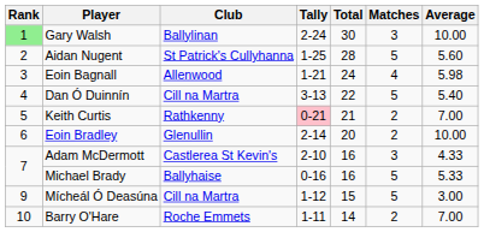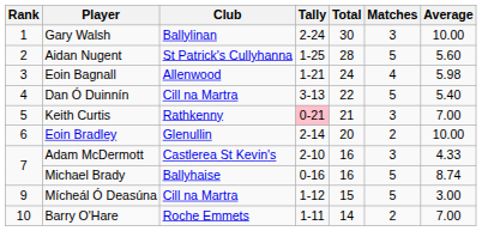 <table class="wikitable">
 <tr>
 <th>Rank</th>
 <th>Player</th>
 <th>Club</th>
 <th>Tally</th>
 <th>Total</th>
 <th>Matches</th>
 <th>Average</th>
 </tr>
 <tr>
-<td rowspan="1" style="background: lightgreen; text-align:center;">1</td>
+<td rowspan="1" style="text-align:center;">1</td>
 <td>Gary Walsh</td>
 <td><a href='#'>Ballylinan</a></td>
 <td align=center>2-24</td>
 <td align=center>30</td>
 <td align=center>3</td>
 <td align=center>10.00</td>
 </tr>
 <tr>
 <td rowspan="1" style="text-align:center;">2</td>
 <td>Aidan Nugent</td>
 <td><a href='#'>St Patrick's Cullyhanna</a></td>
 <td align=center>1-25</td>
 <td align=center>28</td>
 <td align=center>5</td>
 <td align=center>5.60</td>
 </tr>
 <tr>
 <td rowspan="1" style="text-align:center;">3</td>
 <td>Eoin Bagnall</td>
 <td><a href='#'>Allenwood</a></td>
 <td align=center>1-21</td>
 <td align=center>24</td>
 <td align=center>4</td>
 <td align=center>5.98</td>
 </tr>
 <tr>
 <td rowspan="1" style="text-align:center;">4</td>
 <td>Dan Ó Duinnín</td>
 <td><a href='#'>Cill na Martra</a></td>
 <td align=center>3-13</td>
 <td align=center>22</td>
 <td align=center>5</td>
 <td align=center>5.40</td>
 </tr>
 <tr>
 <td rowspan="1" style="text-align:center;">5</td>
 <td>Keith Curtis</td>
 <td><a href='#'>Rathkenny</a></td>
 <td align=center style="background: pink;">0-21</td>
 <td align=center>21</td>
-<td align=center>2</td>
+<td align=center>3</td>
 <td align=center>7.00</td>
 </tr>
 <tr>
 <td rowspan="1" style="text-align:center;">6</td>
 <td><a href='#'>Eoin Bradley</a></td>
 <td><a href='#'>Glenullin</a></td>
 <td align=center>2-14</td>
 <td align=center>20</td>
 <td align=center>2</td>
 <td align=center>10.00</td>
 </tr>
 <tr>
 <td rowspan="2" style="text-align:center;">7</td>
 <td>Adam McDermott</td>
 <td><a href='#'>Castlerea St Kevin's</a></td>
 <td align=center>2-10</td>
 <td align=center>16</td>
 <td align=center>3</td>
 <td align=center>4.33</td>
 </tr>
 <tr>
 <td>Michael Brady</td>
 <td><a href='#'>Ballyhaise</a></td>
 <td align=center>0-16</td>
 <td align=center>16</td>
 <td align=center>5</td>
-<td align=center>5.33</td>
+<td align=center>8.74</td>
 </tr>
 <tr>
 <td rowspan="1" style="text-align:center;">9</td>
 <td>Mícheál Ó Deasúna</td>
 <td><a href='#'>Cill na Martra</a></td>
 <td align=center>1-12</td>
 <td align=center>15</td>
 <td align=center>5</td>
 <td align=center>3.00</td>
 </tr>
 <tr>
 <td rowspan="1" style="text-align:center;">10</td>
 <td>Barry O'Hare</td>
 <td><a href='#'>Roche Emmets</a></td>
 <td align=center>1-11</td>
 <td align=center>14</td>
 <td align=center>2</td>
 <td align=center>7.00</td>
 </tr>
 </table>
